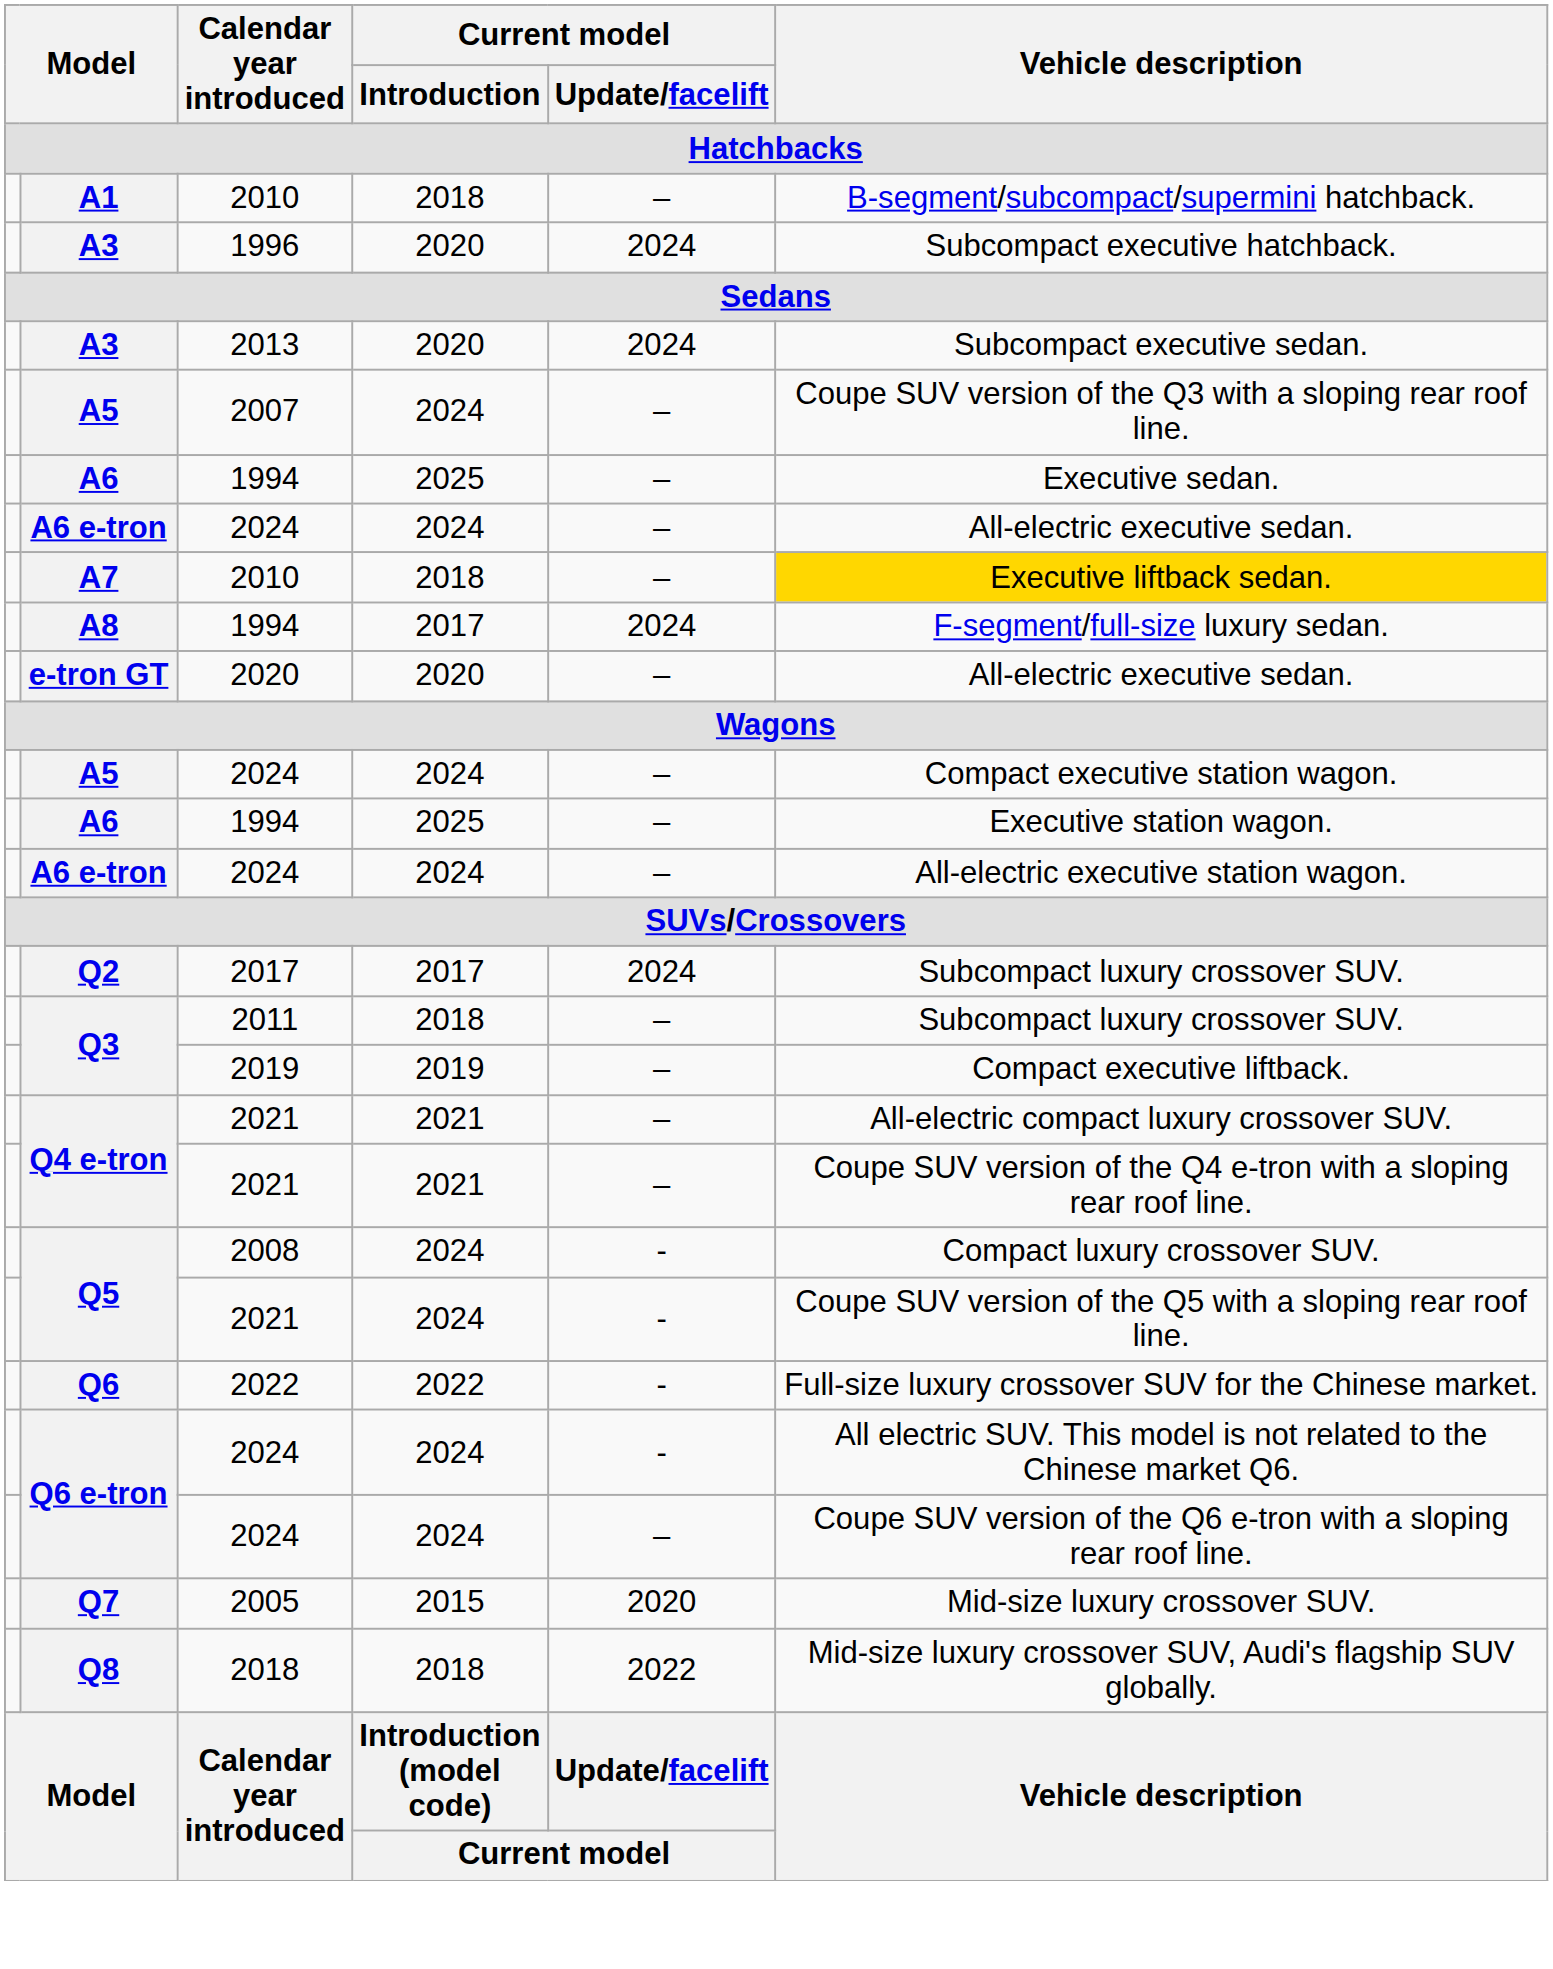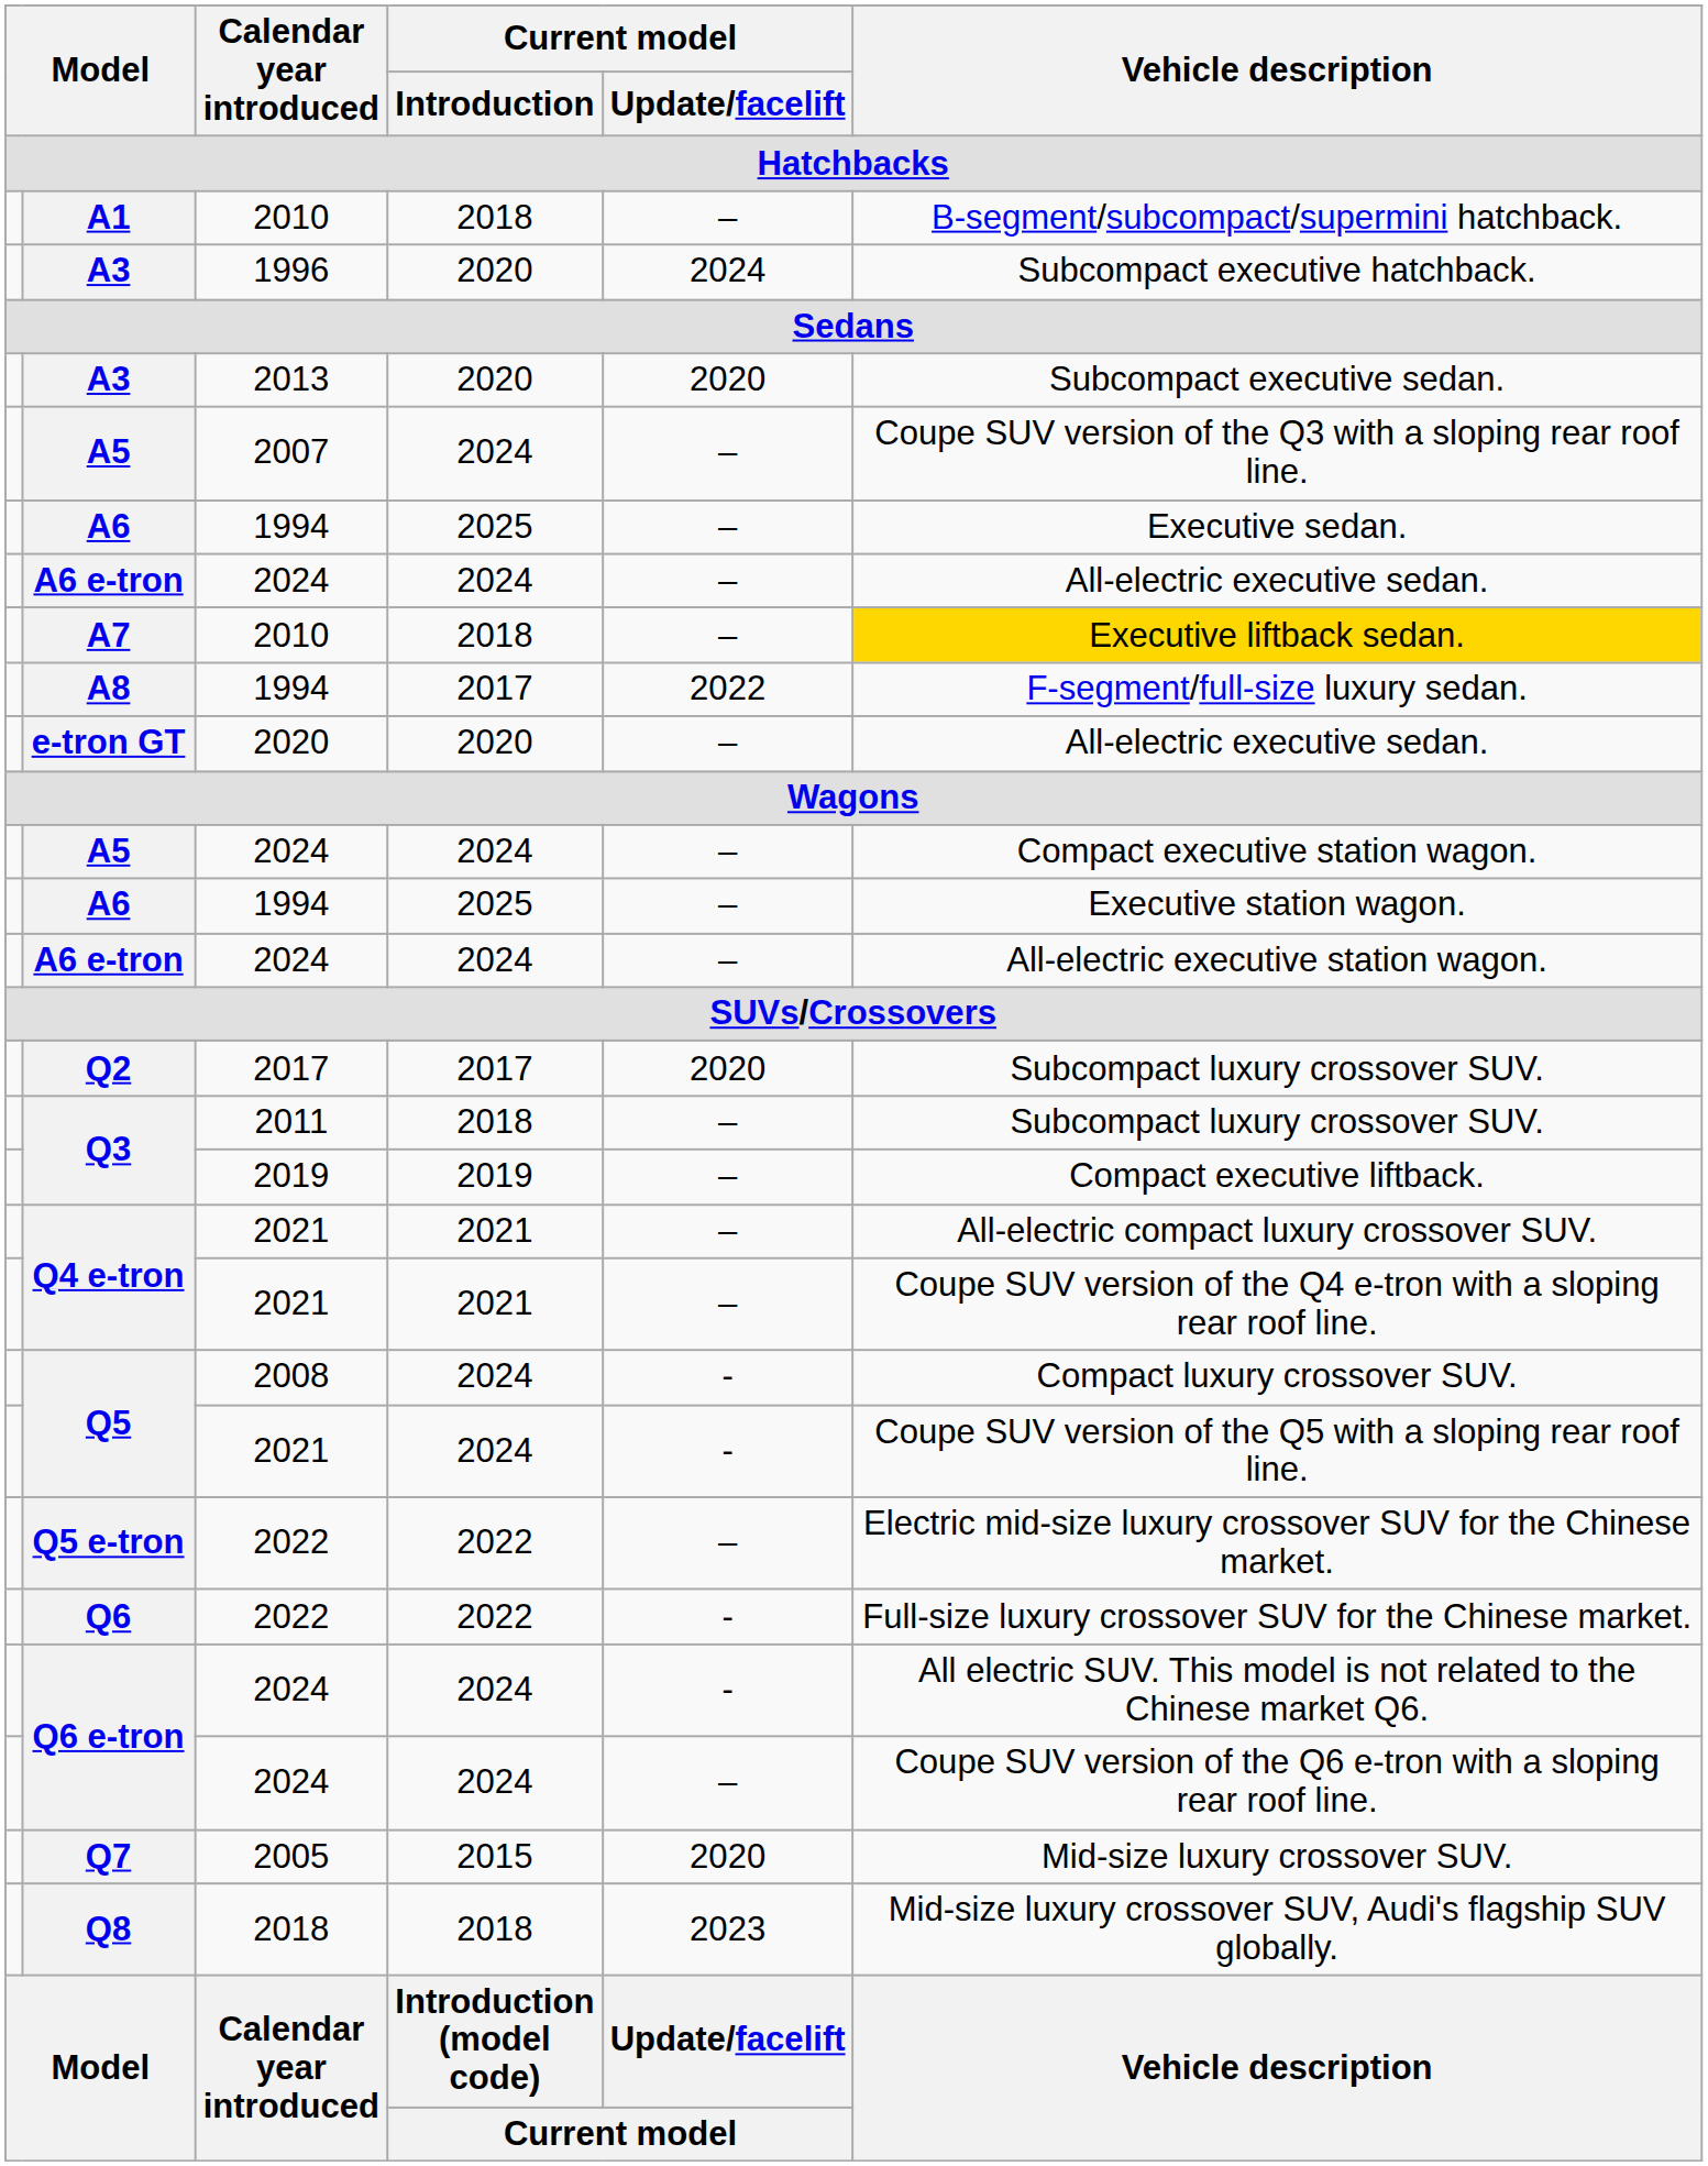 <table class="wikitable" style="text-align: center; width: 90%">
 <tr>
 <th colspan="2" rowspan="2">Model</th>
 <th rowspan="2" width="9%">Calendar year<br>introduced</th>
 <th scope="col" colspan=2>Current model</th>
 <th rowspan="2" width="50%" cellpadding="32px">Vehicle description</th>
 </tr>
 <tr>
 <th width="9%">Introduction</th>
 <th width="9%">Update/<a href='#'>facelift</a></th>
 </tr>
 <tr>
 <td style="background-color:#e0e0e0;" colspan=6><strong><a href='#'>Hatchbacks</a></strong></td>
 </tr>
 <tr>
 <td></td>
 <th><a href='#'>A1</a></th>
 <td>2010</td>
 <td>2018</td>
 <td>–</td>
 <td><a href='#'>B-segment</a>/<a href='#'>subcompact</a>/<a href='#'>supermini</a> hatchback.</td>
 </tr>
 <tr>
 <td></td>
 <th><a href='#'>A3</a></th>
 <td>1996</td>
 <td>2020</td>
 <td>2024</td>
 <td>Subcompact executive hatchback.</td>
 </tr>
 <tr>
 <td style="background-color:#e0e0e0;" colspan=6><strong><a href='#'>Sedans</a></strong></td>
 </tr>
 <tr>
 <td></td>
 <th><a href='#'>A3</a></th>
 <td>2013</td>
 <td>2020</td>
-<td>2024</td>
+<td>2020</td>
 <td>Subcompact executive sedan.</td>
 </tr>
 <tr>
 <td></td>
 <th><a href='#'>A5</a></th>
 <td>2007</td>
 <td>2024</td>
 <td>–</td>
 <td>Coupe SUV version of the Q3 with a sloping rear roof line.</td>
 </tr>
 <tr>
 <td></td>
 <th><a href='#'>A6</a></th>
 <td>1994</td>
 <td>2025</td>
 <td>–</td>
 <td>Executive sedan.</td>
 </tr>
 <tr>
 <td></td>
 <th><a href='#'>A6 e-tron</a></th>
 <td>2024</td>
 <td>2024</td>
 <td>–</td>
 <td>All-electric executive sedan.</td>
 </tr>
 <tr>
 <td></td>
 <th><a href='#'>A7</a></th>
 <td>2010</td>
 <td>2018</td>
 <td>–</td>
 <td style="background: gold;">Executive liftback sedan.</td>
 </tr>
 <tr>
 <td></td>
 <th><a href='#'>A8</a></th>
 <td>1994</td>
 <td>2017</td>
-<td>2024</td>
+<td>2022</td>
 <td><a href='#'>F-segment</a>/<a href='#'>full-size</a> luxury sedan.</td>
 </tr>
 <tr>
 <td></td>
 <th><a href='#'>e-tron GT</a></th>
 <td>2020</td>
 <td>2020</td>
 <td>–</td>
 <td>All-electric executive sedan.</td>
 </tr>
 <tr>
 <td style="background-color:#e0e0e0;" colspan=6><strong><a href='#'>Wagons</a></strong></td>
 </tr>
 <tr>
 <td></td>
 <th><a href='#'>A5</a></th>
 <td>2024</td>
 <td>2024</td>
 <td>–</td>
 <td>Compact executive station wagon.</td>
 </tr>
 <tr>
 <td></td>
 <th><a href='#'>A6</a></th>
 <td>1994</td>
 <td>2025</td>
 <td>–</td>
 <td>Executive station wagon.</td>
 </tr>
 <tr>
 <td></td>
 <th><a href='#'>A6 e-tron</a></th>
 <td>2024</td>
 <td>2024</td>
 <td>–</td>
 <td>All-electric executive station wagon.</td>
 </tr>
 <tr>
 <td style="background-color:#e0e0e0;" colspan=6><strong><a href='#'>SUVs</a>/<a href='#'>Crossovers</a></strong></td>
 </tr>
 <tr>
 <td></td>
 <th><a href='#'>Q2</a></th>
 <td>2017</td>
 <td>2017</td>
-<td>2024</td>
+<td>2020</td>
 <td>Subcompact luxury crossover SUV.</td>
 </tr>
 <tr>
 <td></td>
 <th rowspan="2"><a href='#'>Q3</a></th>
 <td>2011</td>
 <td>2018</td>
 <td>–</td>
 <td>Subcompact luxury crossover SUV.</td>
 </tr>
 <tr>
 <td></td>
 <td>2019</td>
 <td>2019</td>
 <td>–</td>
 <td>Compact executive liftback.</td>
 </tr>
 <tr>
 <td></td>
 <th rowspan="2"><a href='#'>Q4 e-tron</a></th>
 <td>2021</td>
 <td>2021</td>
 <td>–</td>
 <td>All-electric compact luxury crossover SUV.</td>
 </tr>
 <tr>
 <td></td>
 <td>2021</td>
 <td>2021</td>
 <td>–</td>
 <td>Coupe SUV version of the Q4 e-tron with a sloping rear roof line.</td>
 </tr>
 <tr>
 <td></td>
 <th rowspan="2"><a href='#'>Q5</a></th>
 <td>2008</td>
 <td>2024</td>
 <td>-</td>
 <td>Compact luxury crossover SUV.</td>
 </tr>
 <tr>
 <td></td>
 <td>2021</td>
 <td>2024</td>
 <td>-</td>
 <td>Coupe SUV version of the Q5 with a sloping rear roof line.</td>
 </tr>
 <tr>
 <td></td>
+<th><a href='#'>Q5 e-tron</a></th>
+<td>2022</td>
+<td>2022</td>
+<td>–</td>
+<td>Electric mid-size luxury crossover SUV for the Chinese market.</td>
+</tr>
+<tr>
+<td></td>
 <th><a href='#'>Q6</a></th>
 <td>2022</td>
 <td>2022</td>
 <td>-</td>
 <td>Full-size luxury crossover SUV for the Chinese market.</td>
 </tr>
 <tr>
 <td></td>
 <th rowspan="2"><a href='#'>Q6 e-tron</a></th>
 <td>2024</td>
 <td>2024</td>
 <td>-</td>
 <td>All electric SUV. This model is not related to the Chinese market Q6.</td>
 </tr>
 <tr>
 <td></td>
 <td>2024</td>
 <td>2024</td>
 <td>–</td>
 <td>Coupe SUV version of the Q6 e-tron with a sloping rear roof line.</td>
 </tr>
 <tr>
 <td></td>
 <th><a href='#'>Q7</a></th>
 <td>2005</td>
 <td>2015</td>
 <td>2020</td>
 <td>Mid-size luxury crossover SUV.</td>
 </tr>
 <tr>
 <td></td>
 <th><a href='#'>Q8</a></th>
 <td>2018</td>
 <td>2018</td>
-<td>2022</td>
+<td>2023</td>
 <td>Mid-size luxury crossover SUV, Audi's flagship SUV globally.</td>
 </tr>
 <tr>
 <th colspan="2" rowspan="2">Model</th>
 <th rowspan="2">Calendar year<br>introduced</th>
 <th>Introduction (model code)</th>
 <th>Update/<a href='#'>facelift</a></th>
 <th rowspan="2">Vehicle description</th>
 </tr>
 <tr>
 <th colspan="2">Current model</th>
 </tr>
 </table>
